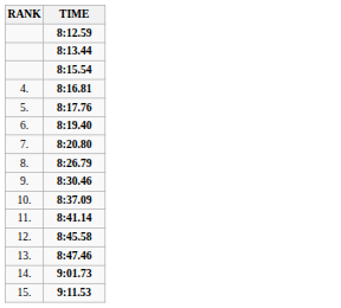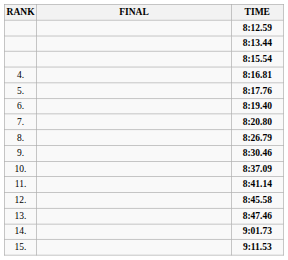 <table class="wikitable" style="border-collapse: collapse; font-size: 90%;">
 <tr>
 <th>RANK</th>
+<th style="width: 20em">FINAL</th>
 <th style="width: 5em">TIME</th>
 </tr>
 <tr>
 <td align="center"></td>
+<td></td>
 <td align="center"><strong>8:12.59</strong></td>
 </tr>
 <tr>
 <td align="center"></td>
+<td></td>
 <td align="center"><strong>8:13.44</strong></td>
 </tr>
 <tr>
 <td align="center"></td>
+<td></td>
 <td align="center"><strong>8:15.54</strong></td>
 </tr>
 <tr>
 <td align="center">4.</td>
+<td></td>
 <td align="center"><strong>8:16.81</strong></td>
 </tr>
 <tr>
 <td align="center">5.</td>
+<td></td>
 <td align="center"><strong>8:17.76</strong></td>
 </tr>
 <tr>
 <td align="center">6.</td>
+<td></td>
 <td align="center"><strong>8:19.40</strong></td>
 </tr>
 <tr>
 <td align="center">7.</td>
+<td></td>
 <td align="center"><strong>8:20.80</strong></td>
 </tr>
 <tr>
 <td align="center">8.</td>
+<td></td>
 <td align="center"><strong>8:26.79</strong></td>
 </tr>
 <tr>
 <td align="center">9.</td>
+<td></td>
 <td align="center"><strong>8:30.46</strong></td>
 </tr>
 <tr>
 <td align="center">10.</td>
+<td></td>
 <td align="center"><strong>8:37.09</strong></td>
 </tr>
 <tr>
 <td align="center">11.</td>
+<td></td>
 <td align="center"><strong>8:41.14</strong></td>
 </tr>
 <tr>
 <td align="center">12.</td>
+<td></td>
 <td align="center"><strong>8:45.58</strong></td>
 </tr>
 <tr>
 <td align="center">13.</td>
+<td></td>
 <td align="center"><strong>8:47.46</strong></td>
 </tr>
 <tr>
 <td align="center">14.</td>
+<td></td>
 <td align="center"><strong>9:01.73</strong></td>
 </tr>
 <tr>
 <td align="center">15.</td>
+<td></td>
 <td align="center"><strong>9:11.53</strong></td>
 </tr>
 </table>
